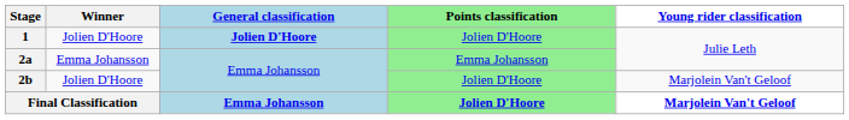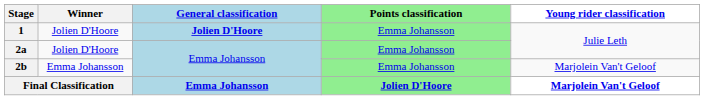 <table class="wikitable" style="text-align: center; font-size:86%;">
 <tr style="background-color: #efefef;">
 <th width="1%">Stage</th>
 <th width="10%">Winner</th>
 <th scope=col style="background:lightblue;" width="20%"><a href='#'>General classification</a></th>
 <th scope=col style="background:lightgreen;" width="20%">Points classification</th>
 <th scope=col style="background:white;" width="20%"><a href='#'>Young rider classification</a></th>
 </tr>
 <tr>
 <th>1</th>
 <td><a href='#'>Jolien D'Hoore</a></td>
 <td style="background:lightblue;"><strong><a href='#'>Jolien D'Hoore</a></strong></td>
-<td style="background:lightgreen;"><a href='#'>Jolien D'Hoore</a></td>
+<td style="background:lightgreen;"><a href='#'>Emma Johansson</a></td>
 <td style="background:offwhite;" rowspan=2><a href='#'>Julie Leth</a></td>
 </tr>
 <tr>
 <th>2a</th>
-<td><a href='#'>Emma Johansson</a></td>
+<td><a href='#'>Jolien D'Hoore</a></td>
 <td style="background:lightblue;" rowspan=2><a href='#'>Emma Johansson</a></td>
 <td style="background:lightgreen;"><a href='#'>Emma Johansson</a></td>
 </tr>
 <tr>
 <th>2b</th>
-<td><a href='#'>Jolien D'Hoore</a></td>
-<td style="background:lightgreen;"><a href='#'>Jolien D'Hoore</a></td>
+<td><a href='#'>Emma Johansson</a></td>
+<td style="background:lightgreen;"><a href='#'>Emma Johansson</a></td>
 <td style="background:offwhite;"><a href='#'>Marjolein Van't Geloof</a></td>
 </tr>
 <tr>
 <th colspan="2"><strong>Final Classification</strong></th>
 <th style="background:lightblue;"><a href='#'>Emma Johansson</a></th>
 <th style="background:lightgreen;"><a href='#'>Jolien D'Hoore</a></th>
 <th style="background:white;"><a href='#'>Marjolein Van't Geloof</a></th>
 </tr>
 </table>
